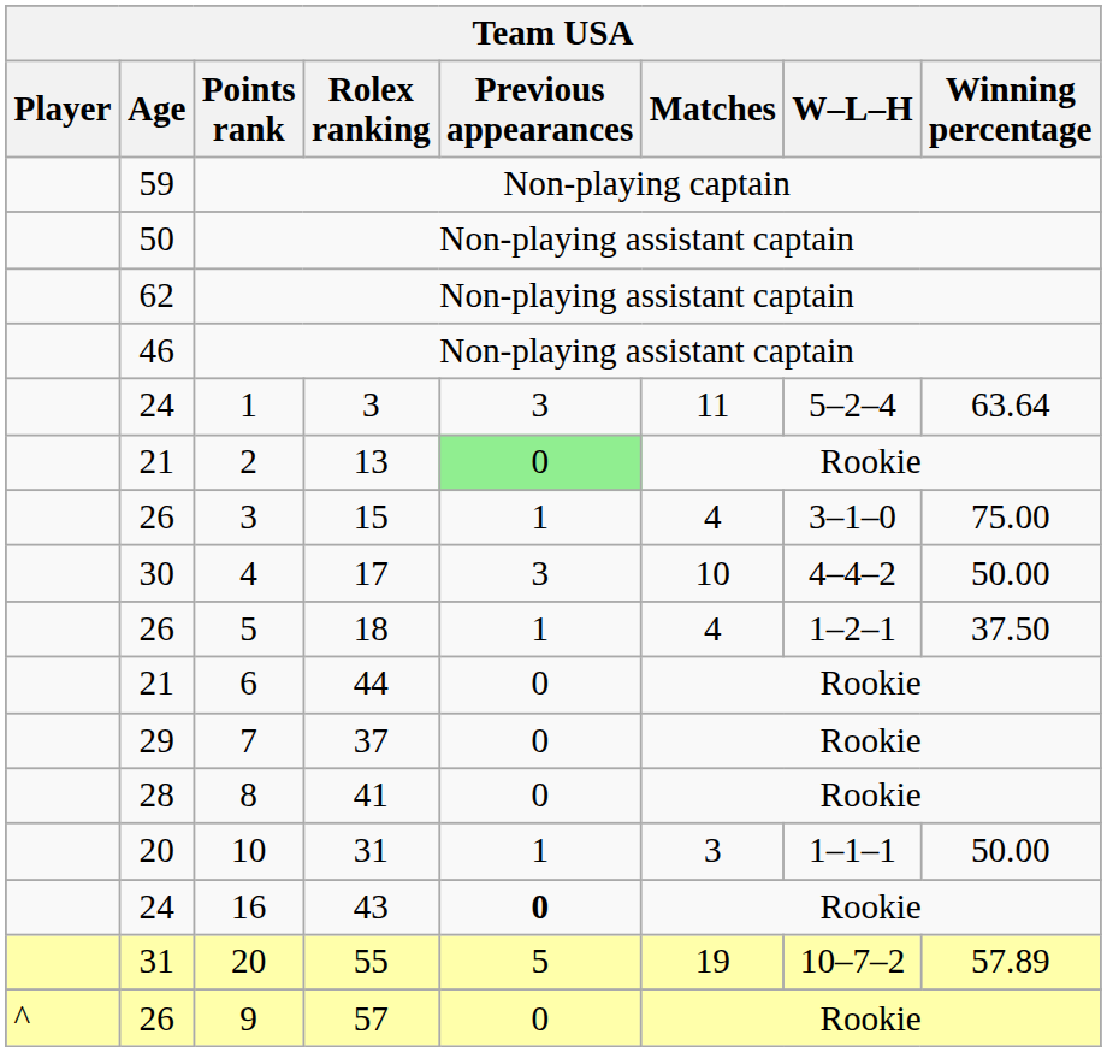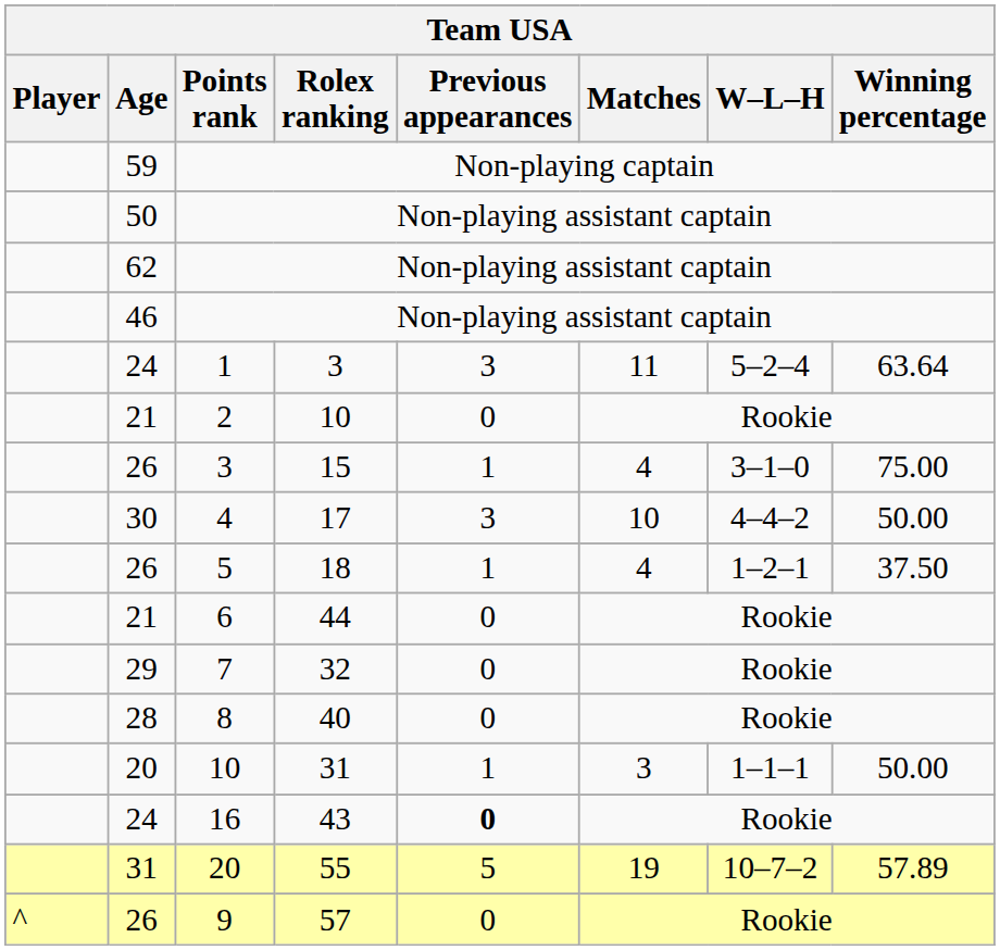 <table class="wikitable sortable" style="text-align:center">
 <tr>
 <th colspan=8> Team USA</th>
 </tr>
 <tr>
 <th>Player</th>
 <th>Age</th>
 <th data-sort-type="number">Points<br>rank</th>
 <th data-sort-type="number">Rolex<br>ranking</th>
 <th data-sort-type="number">Previous<br>appearances</th>
 <th data-sort-type="number">Matches</th>
 <th data-sort-type="number">W–L–H</th>
 <th data-sort-type="number">Winning<br>percentage</th>
 </tr>
 <tr>
 <td align=left></td>
 <td>59</td>
 <td colspan=6>Non-playing captain</td>
 </tr>
 <tr>
 <td align=left></td>
 <td>50</td>
 <td colspan=6>Non-playing assistant captain</td>
 </tr>
 <tr>
 <td align=left></td>
 <td>62</td>
 <td colspan=6>Non-playing assistant captain</td>
 </tr>
 <tr>
 <td align=left></td>
 <td>46</td>
 <td colspan=6>Non-playing assistant captain</td>
 </tr>
 <tr>
 <td align=left></td>
 <td>24</td>
 <td>1</td>
 <td>3</td>
 <td>3</td>
 <td>11</td>
 <td>5–2–4</td>
 <td>63.64</td>
 </tr>
 <tr>
 <td align=left></td>
 <td>21</td>
 <td>2</td>
-<td>13</td>
-<td style="background: lightgreen;">0</td>
+<td>10</td>
+<td>0</td>
 <td colspan=3>Rookie</td>
 </tr>
 <tr>
 <td align=left></td>
 <td>26</td>
 <td>3</td>
 <td>15</td>
 <td>1</td>
 <td>4</td>
 <td>3–1–0</td>
 <td>75.00</td>
 </tr>
 <tr>
 <td align=left></td>
 <td>30</td>
 <td>4</td>
 <td>17</td>
 <td>3</td>
 <td>10</td>
 <td>4–4–2</td>
 <td>50.00</td>
 </tr>
 <tr>
 <td align=left></td>
 <td>26</td>
 <td>5</td>
 <td>18</td>
 <td>1</td>
 <td>4</td>
 <td>1–2–1</td>
 <td>37.50</td>
 </tr>
 <tr>
 <td align=left></td>
 <td>21</td>
 <td>6</td>
 <td>44</td>
 <td>0</td>
 <td colspan=3>Rookie</td>
 </tr>
 <tr>
 <td align=left></td>
 <td>29</td>
 <td>7</td>
-<td>37</td>
+<td>32</td>
 <td>0</td>
 <td colspan=3>Rookie</td>
 </tr>
 <tr>
 <td align=left></td>
 <td>28</td>
 <td>8</td>
-<td>41</td>
+<td>40</td>
 <td>0</td>
 <td colspan=3>Rookie</td>
 </tr>
 <tr>
 <td align=left></td>
 <td>20</td>
 <td>10</td>
 <td>31</td>
 <td>1</td>
 <td>3</td>
 <td>1–1–1</td>
 <td>50.00</td>
 </tr>
 <tr>
 <td align=left></td>
 <td>24</td>
 <td>16</td>
 <td>43</td>
 <td><strong>0</strong></td>
 <td colspan=3>Rookie</td>
 </tr>
 <tr style="background:#ffa;">
 <td align=left></td>
 <td>31</td>
 <td>20</td>
 <td>55</td>
 <td>5</td>
 <td>19</td>
 <td>10–7–2</td>
 <td>57.89</td>
 </tr>
 <tr style="background:#ffa;">
 <td align=left>^</td>
 <td>26</td>
 <td>9</td>
 <td>57</td>
 <td>0</td>
 <td colspan=3>Rookie</td>
 </tr>
 </table>
